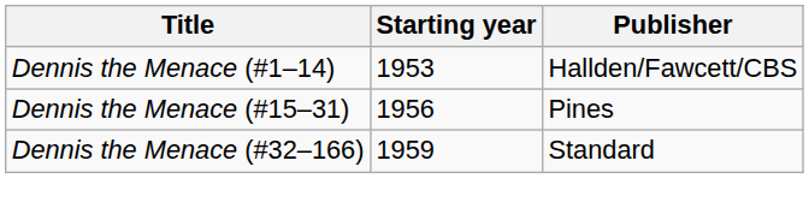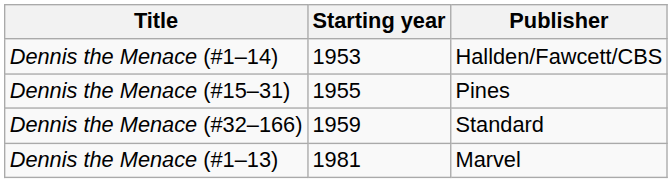 <table class="wikitable">
 <tr>
 <th>Title</th>
 <th>Starting year</th>
 <th>Publisher</th>
 </tr>
 <tr>
 <td><em>Dennis the Menace</em> (#1–14)</td>
 <td>1953</td>
 <td>Hallden/Fawcett/CBS</td>
 </tr>
 <tr>
 <td><em>Dennis the Menace</em> (#15–31)</td>
-<td>1956</td>
+<td>1955</td>
 <td>Pines</td>
 </tr>
 <tr>
 <td><em>Dennis the Menace</em> (#32–166)</td>
 <td>1959</td>
 <td>Standard</td>
 </tr>
+<tr>
+<td><em>Dennis the Menace</em> (#1–13)</td>
+<td>1981</td>
+<td>Marvel</td>
+</tr>
 </table>
